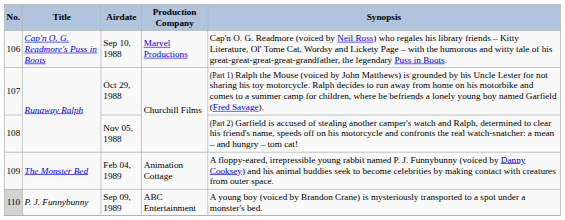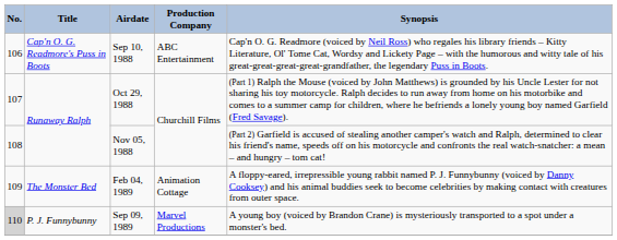 <table class="wikitable" style="font-size:90%;">
 <tr>
 <th style="background:#B0C4DE;">No.</th>
 <th style="background:#B0C4DE;">Title</th>
 <th style="background:#B0C4DE;">Airdate</th>
 <th style="background:#B0C4DE;">Production Company</th>
 <th style="background:#B0C4DE;">Synopsis</th>
 </tr>
 <tr>
 <td align="center">106</td>
 <td><em><a href='#'>Cap'n O. G. Readmore's Puss in Boots</a></em></td>
 <td>Sep 10, 1988</td>
-<td><a href='#'>Marvel Productions</a></td>
+<td>ABC Entertainment</td>
 <td>Cap'n O. G. Readmore (voiced by <a href='#'>Neil Ross</a>) who regales his library friends – Kitty Literature, Ol' Tome Cat, Wordsy and Lickety Page – with the humorous and witty tale of his great-great-great-great-grandfather, the legendary <a href='#'>Puss in Boots</a>.</td>
 </tr>
 <tr>
 <td align="center">107</td>
 <td rowspan="2"><em><a href='#'>Runaway Ralph</a></em></td>
 <td>Oct 29, 1988</td>
 <td rowspan=2>Churchill Films</td>
 <td><small>(Part 1)</small> Ralph the Mouse (voiced by John Matthews) is grounded by his Uncle Lester for not sharing his toy motorcycle. Ralph decides to run away from home on his motorbike and comes to a summer camp for children, where he befriends a lonely young boy named Garfield (<a href='#'>Fred Savage</a>).</td>
 </tr>
 <tr>
 <td align="center">108</td>
 <td>Nov 05, 1988</td>
 <td><small>(Part 2)</small> Garfield is accused of stealing another camper's watch and Ralph, determined to clear his friend's name, speeds off on his motorcycle and confronts the real watch-snatcher: a mean – and hungry – tom cat!</td>
 </tr>
 <tr>
 <td align="center">109</td>
 <td><em><a href='#'>The Monster Bed</a></em></td>
 <td>Feb 04, 1989</td>
 <td>Animation Cottage</td>
 <td>A floppy-eared, irrepressible young rabbit named P. J. Funnybunny (voiced by <a href='#'>Danny Cooksey</a>) and his animal buddies seek to become celebrities by making contact with creatures from outer space.</td>
 </tr>
 <tr>
 <td align="center" style="background: lightgrey;">110</td>
 <td><em>P. J. Funnybunny</em></td>
 <td>Sep 09, 1989</td>
-<td>ABC Entertainment</td>
+<td><a href='#'>Marvel Productions</a></td>
 <td>A young boy (voiced by Brandon Crane) is mysteriously transported to a spot under a monster's bed.</td>
 </tr>
 <tr>
 </tr>
 </table>
